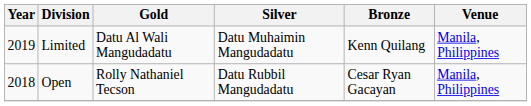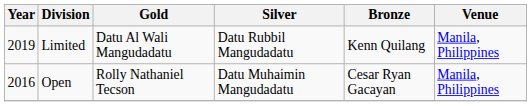 <table class="wikitable sortable" style="text-align: left;">
 <tr>
 <th>Year</th>
 <th>Division</th>
 <th>Gold</th>
 <th>Silver</th>
 <th>Bronze</th>
 <th>Venue</th>
 </tr>
 <tr>
 <td>2019</td>
 <td>Limited</td>
 <td>Datu Al Wali Mangudadatu</td>
-<td>Datu Muhaimin Mangudadatu</td>
+<td>Datu Rubbil Mangudadatu</td>
 <td>Kenn Quilang</td>
 <td><a href='#'>Manila</a>, <a href='#'>Philippines</a></td>
 </tr>
 <tr>
-<td>2018</td>
+<td>2016</td>
 <td>Open</td>
 <td>Rolly Nathaniel Tecson</td>
-<td>Datu Rubbil Mangudadatu</td>
+<td>Datu Muhaimin Mangudadatu</td>
 <td>Cesar Ryan Gacayan</td>
 <td><a href='#'>Manila</a>, <a href='#'>Philippines</a></td>
 </tr>
 <tr>
 </tr>
 </table>
